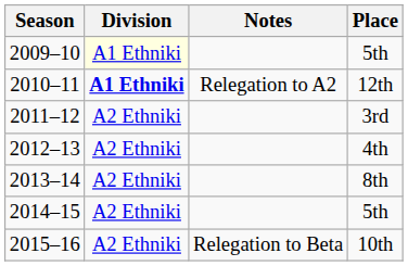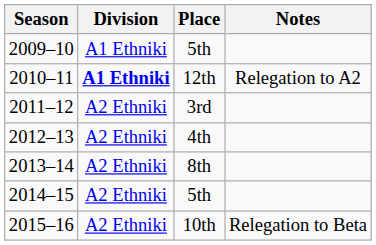 <table class="wikitable" style="text-align:center"$>
 <tr>
 <th>Season</th>
 <th>Division</th>
+<th>Place</th>
 <th>Notes</th>
-<th>Place</th>
 </tr>
 <tr>
 <td>2009–10</td>
-<td style="background: lightyellow;"><a href='#'>A1 Ethniki</a></td>
+<td><a href='#'>A1 Ethniki</a></td>
+<td>5th</td>
 <td></td>
-<td>5th</td>
 </tr>
 <tr>
 <td>2010–11</td>
 <td><strong><a href='#'>A1 Ethniki</a></strong></td>
+<td>12th</td>
 <td>Relegation to A2</td>
-<td>12th</td>
 </tr>
 <tr>
 <td>2011–12</td>
 <td><a href='#'>A2 Ethniki</a></td>
+<td>3rd</td>
 <td></td>
-<td>3rd</td>
 </tr>
 <tr>
 <td>2012–13</td>
 <td><a href='#'>A2 Ethniki</a></td>
+<td>4th</td>
 <td></td>
-<td>4th</td>
 </tr>
 <tr>
 <td>2013–14</td>
 <td><a href='#'>A2 Ethniki</a></td>
+<td>8th</td>
 <td></td>
-<td>8th</td>
 </tr>
 <tr>
 <td>2014–15</td>
 <td><a href='#'>A2 Ethniki</a></td>
+<td>5th</td>
 <td></td>
-<td>5th</td>
 </tr>
 <tr>
 <td>2015–16</td>
 <td><a href='#'>A2 Ethniki</a></td>
+<td>10th</td>
 <td>Relegation to Beta</td>
-<td>10th</td>
 </tr>
 </table>
